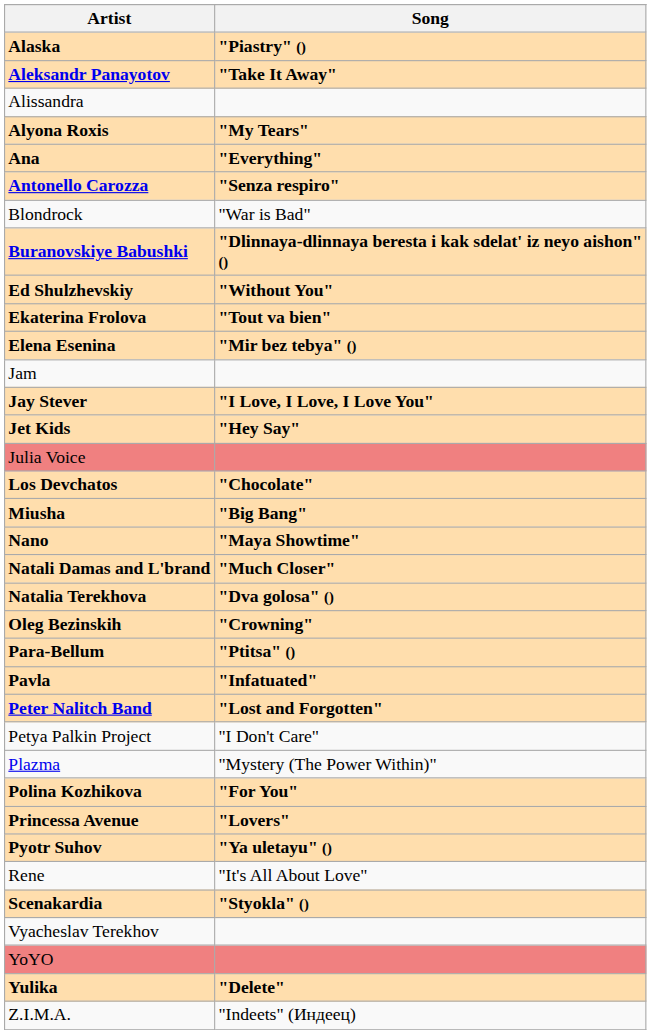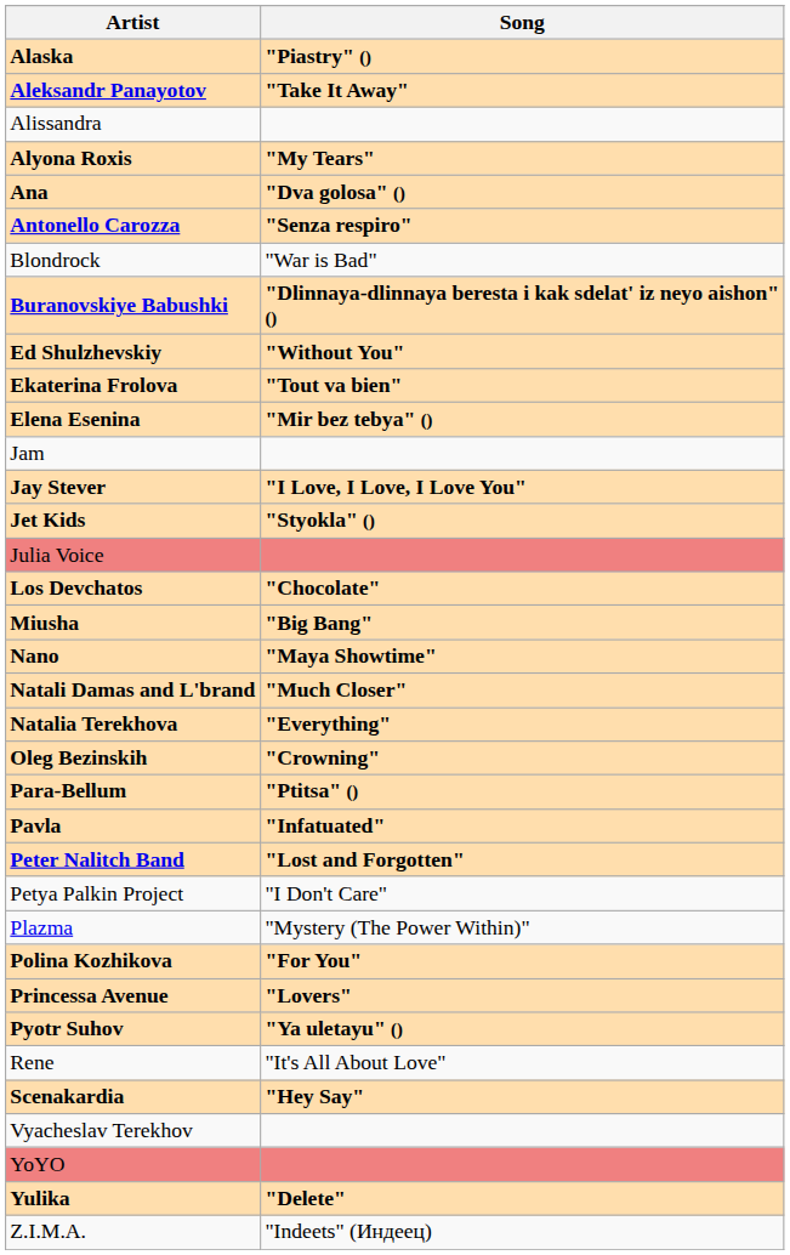 <table class="wikitable sortable plainrowheaders" style="margin: 1em auto 1em auto">
 <tr>
 </tr>
 <tr>
 <th scope="col">Artist</th>
 <th scope="col">Song</th>
 </tr>
 <tr style="font-weight:bold; background:#FFDEAD;">
 <td>Alaska</td>
 <td>"Piastry" <small>()</small></td>
 </tr>
 <tr style="font-weight:bold; background:#FFDEAD;">
 <td><a href='#'>Aleksandr Panayotov</a></td>
 <td>"Take It Away"</td>
 </tr>
 <tr>
 <td>Alissandra</td>
 <td></td>
 </tr>
 <tr style="font-weight:bold; background:#FFDEAD;">
 <td>Alyona Roxis</td>
 <td>"My Tears"</td>
 </tr>
 <tr style="font-weight:bold; background:#FFDEAD;">
 <td>Ana</td>
-<td>"Everything"</td>
+<td>"Dva golosa" <small>()</small></td>
 </tr>
 <tr style="font-weight:bold; background:#FFDEAD;">
 <td><a href='#'>Antonello Carozza</a></td>
 <td>"Senza respiro"</td>
 </tr>
 <tr>
 <td>Blondrock</td>
 <td>"War is Bad"</td>
 </tr>
 <tr style="font-weight:bold; background:#FFDEAD;">
 <td><a href='#'>Buranovskiye Babushki</a></td>
 <td>"Dlinnaya-dlinnaya beresta i kak sdelat' iz neyo aishon"<br><small>()</small></td>
 </tr>
 <tr style="font-weight:bold; background:#FFDEAD;">
 <td>Ed Shulzhevskiy</td>
 <td>"Without You"</td>
 </tr>
 <tr style="font-weight:bold; background:#FFDEAD;">
 <td>Ekaterina Frolova</td>
 <td>"Tout va bien"</td>
 </tr>
 <tr style="font-weight:bold; background:#FFDEAD;">
 <td>Elena Esenina</td>
 <td>"Mir bez tebya" <small>()</small></td>
 </tr>
 <tr>
 <td>Jam</td>
 <td></td>
 </tr>
 <tr style="font-weight:bold; background:#FFDEAD;">
 <td>Jay Stever</td>
 <td>"I Love, I Love, I Love You"</td>
 </tr>
 <tr style="font-weight:bold; background:#FFDEAD;">
 <td>Jet Kids</td>
-<td>"Hey Say"</td>
+<td>"Styokla" <small>()</small></td>
 </tr>
 <tr bgcolor="#F08080">
 <td>Julia Voice</td>
 <td></td>
 </tr>
 <tr style="font-weight:bold; background:#FFDEAD;">
 <td>Los Devchatos</td>
 <td>"Chocolate"</td>
 </tr>
 <tr style="font-weight:bold; background:#FFDEAD;">
 <td>Miusha</td>
 <td>"Big Bang"</td>
 </tr>
 <tr style="font-weight:bold; background:#FFDEAD;">
 <td>Nano</td>
 <td>"Maya Showtime"</td>
 </tr>
 <tr style="font-weight:bold; background:#FFDEAD;">
 <td>Natali Damas and L'brand</td>
 <td>"Much Closer"</td>
 </tr>
 <tr style="font-weight:bold; background:#FFDEAD;">
 <td>Natalia Terekhova</td>
-<td>"Dva golosa" <small>()</small></td>
+<td>"Everything"</td>
 </tr>
 <tr style="font-weight:bold; background:#FFDEAD;">
 <td>Oleg Bezinskih</td>
 <td>"Crowning"</td>
 </tr>
 <tr style="font-weight:bold; background:#FFDEAD;">
 <td>Para-Bellum</td>
 <td>"Ptitsa" <small>()</small></td>
 </tr>
 <tr style="font-weight:bold; background:#FFDEAD;">
 <td>Pavla</td>
 <td>"Infatuated"</td>
 </tr>
 <tr style="font-weight:bold; background:#FFDEAD;">
 <td><a href='#'>Peter Nalitch Band</a></td>
 <td>"Lost and Forgotten"</td>
 </tr>
 <tr>
 <td>Petya Palkin Project</td>
 <td>"I Don't Care"</td>
 </tr>
 <tr>
 <td><a href='#'>Plazma</a></td>
 <td>"Mystery (The Power Within)"</td>
 </tr>
 <tr style="font-weight:bold; background:#FFDEAD;">
 <td>Polina Kozhikova</td>
 <td>"For You"</td>
 </tr>
 <tr style="font-weight:bold; background:#FFDEAD;">
 <td>Princessa Avenue</td>
 <td>"Lovers"</td>
 </tr>
 <tr style="font-weight:bold; background:#FFDEAD;">
 <td>Pyotr Suhov</td>
 <td>"Ya uletayu" <small>()</small></td>
 </tr>
 <tr>
 <td>Rene</td>
 <td>"It's All About Love"</td>
 </tr>
 <tr style="font-weight:bold; background:#FFDEAD;">
 <td>Scenakardia</td>
-<td>"Styokla" <small>()</small></td>
+<td>"Hey Say"</td>
 </tr>
 <tr>
 <td>Vyacheslav Terekhov</td>
 <td></td>
 </tr>
 <tr bgcolor="#F08080">
 <td>YoYO</td>
 <td></td>
 </tr>
 <tr style="font-weight:bold; background:#FFDEAD;">
 <td>Yulika</td>
 <td>"Delete"</td>
 </tr>
 <tr>
 <td>Z.I.M.A.</td>
 <td>"Indeets" (Индеец)</td>
 </tr>
 </table>
